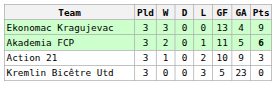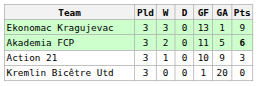 <table class="wikitable" style="text-align: center;">
 <tr>
 <th width="175">Team</th>
 <th width="20">Pld</th>
 <th width="20">W</th>
 <th width="20">D</th>
-<th width="20">L</th>
 <th width="20">GF</th>
 <th width="20">GA</th>
 <th width="20">Pts</th>
 </tr>
 <tr bgcolor="#ccffcc">
 <td align="left"> Ekonomac Kragujevac</td>
 <td>3</td>
 <td>3</td>
 <td>0</td>
-<td>0</td>
 <td>13</td>
-<td>4</td>
+<td>1</td>
 <td>9</td>
 </tr>
 <tr bgcolor=ccffcc>
 <td align="left"> Akademia FCP</td>
 <td>3</td>
 <td>2</td>
 <td>0</td>
-<td>1</td>
 <td>11</td>
 <td>5</td>
 <td><strong>6</strong></td>
 </tr>
 <tr bgcolor=ffffff>
 <td align="left"> Action 21</td>
 <td>3</td>
 <td>1</td>
 <td>0</td>
-<td>2</td>
 <td>10</td>
 <td>9</td>
 <td>3</td>
 </tr>
 <tr bgcolor=ffffff>
 <td align="left"> Kremlin Bicêtre Utd</td>
 <td>3</td>
 <td>0</td>
 <td>0</td>
-<td>3</td>
-<td>5</td>
-<td>23</td>
+<td>1</td>
+<td>20</td>
 <td>0</td>
 </tr>
 </table>
